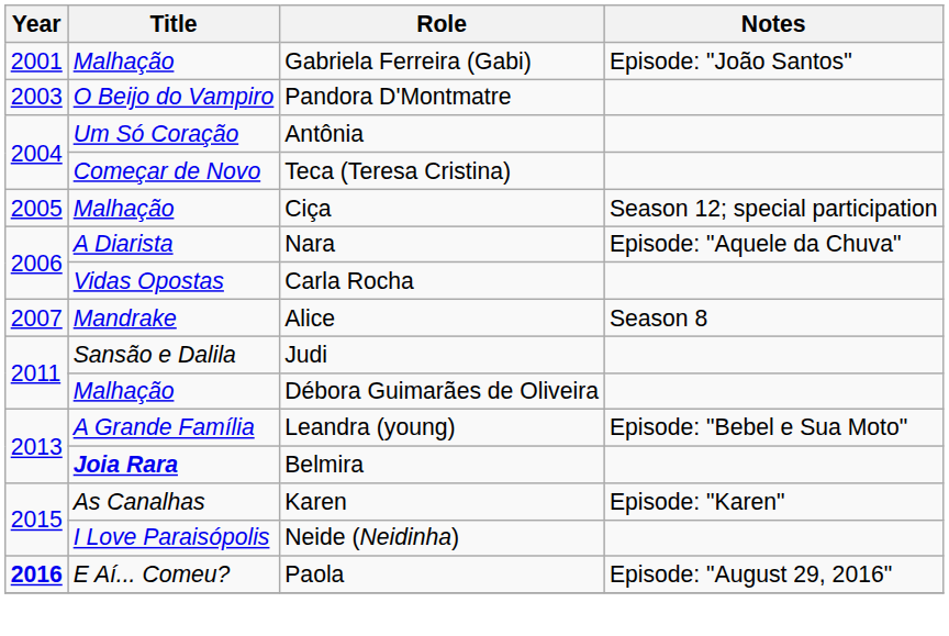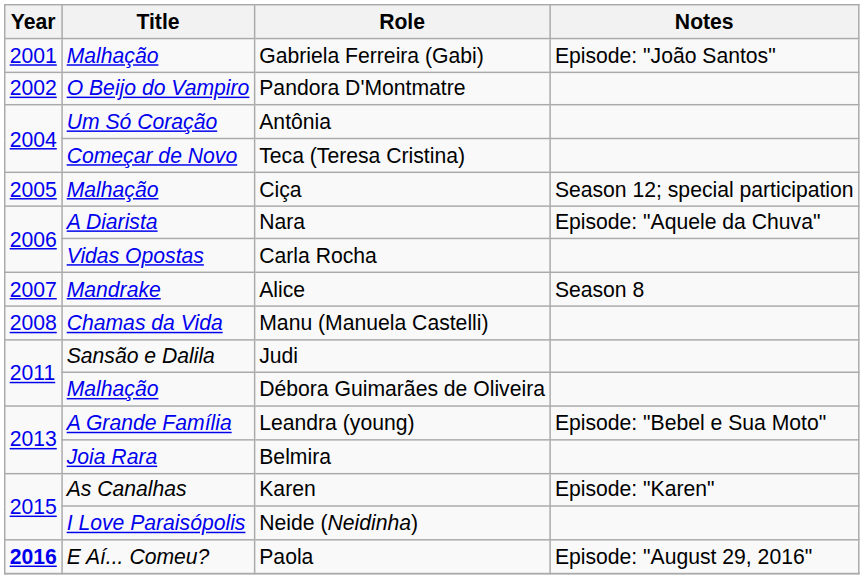 <table class="wikitable" style="font-size: 90%;">
 <tr>
 <th>Year</th>
 <th>Title</th>
 <th>Role</th>
 <th>Notes</th>
 </tr>
 <tr>
 <td><a href='#'>2001</a></td>
 <td><em><a href='#'>Malhação</a></em></td>
 <td>Gabriela Ferreira (Gabi)</td>
 <td>Episode: "João Santos"</td>
 </tr>
 <tr>
-<td><a href='#'>2003</a></td>
+<td><a href='#'>2002</a></td>
 <td><em><a href='#'>O Beijo do Vampiro</a></em></td>
 <td>Pandora D'Montmatre</td>
 <td></td>
 </tr>
 <tr>
 <td rowspan="2"><a href='#'>2004</a></td>
 <td><em><a href='#'>Um Só Coração</a></em></td>
 <td>Antônia</td>
 <td></td>
 </tr>
 <tr>
 <td><em><a href='#'>Começar de Novo</a></em></td>
 <td>Teca (Teresa Cristina)</td>
 <td></td>
 </tr>
 <tr>
 <td><a href='#'>2005</a></td>
 <td><em><a href='#'>Malhação</a></em></td>
 <td>Ciça</td>
 <td>Season 12; special participation</td>
 </tr>
 <tr>
 <td rowspan="2"><a href='#'>2006</a></td>
 <td><em><a href='#'>A Diarista</a></em></td>
 <td>Nara</td>
 <td>Episode: "Aquele da Chuva"</td>
 </tr>
 <tr>
 <td><em><a href='#'>Vidas Opostas</a></em></td>
 <td>Carla Rocha</td>
 <td></td>
 </tr>
 <tr>
 <td><a href='#'>2007</a></td>
 <td><em><a href='#'>Mandrake</a></em></td>
 <td>Alice</td>
 <td>Season 8</td>
 </tr>
 <tr>
+<td><a href='#'>2008</a></td>
+<td><em><a href='#'>Chamas da Vida</a></em></td>
+<td>Manu (Manuela Castelli)</td>
+<td></td>
+</tr>
+<tr>
 <td rowspan="2"><a href='#'>2011</a></td>
 <td><em>Sansão e Dalila</em></td>
 <td>Judi</td>
 <td></td>
 </tr>
 <tr>
 <td><em><a href='#'>Malhação</a></em></td>
 <td>Débora Guimarães de Oliveira</td>
 <td></td>
 </tr>
 <tr>
 <td rowspan="2"><a href='#'>2013</a></td>
 <td><em><a href='#'>A Grande Família</a></em></td>
 <td>Leandra (young)</td>
 <td>Episode: "Bebel e Sua Moto"</td>
 </tr>
 <tr>
-<td><strong><em><a href='#'>Joia Rara</a></em></strong></td>
+<td><em><a href='#'>Joia Rara</a></em></td>
 <td>Belmira</td>
 <td></td>
 </tr>
 <tr>
 <td rowspan="2"><a href='#'>2015</a></td>
 <td><em>As Canalhas</em></td>
 <td>Karen</td>
 <td>Episode: "Karen"</td>
 </tr>
 <tr>
 <td><em><a href='#'>I Love Paraisópolis</a></em></td>
 <td>Neide (<em>Neidinha</em>)</td>
 <td></td>
 </tr>
 <tr>
 <td><strong><a href='#'>2016</a></strong></td>
 <td><em>E Aí... Comeu?</em></td>
 <td>Paola</td>
 <td>Episode: "August 29, 2016"</td>
 </tr>
 <tr>
 </tr>
 </table>
